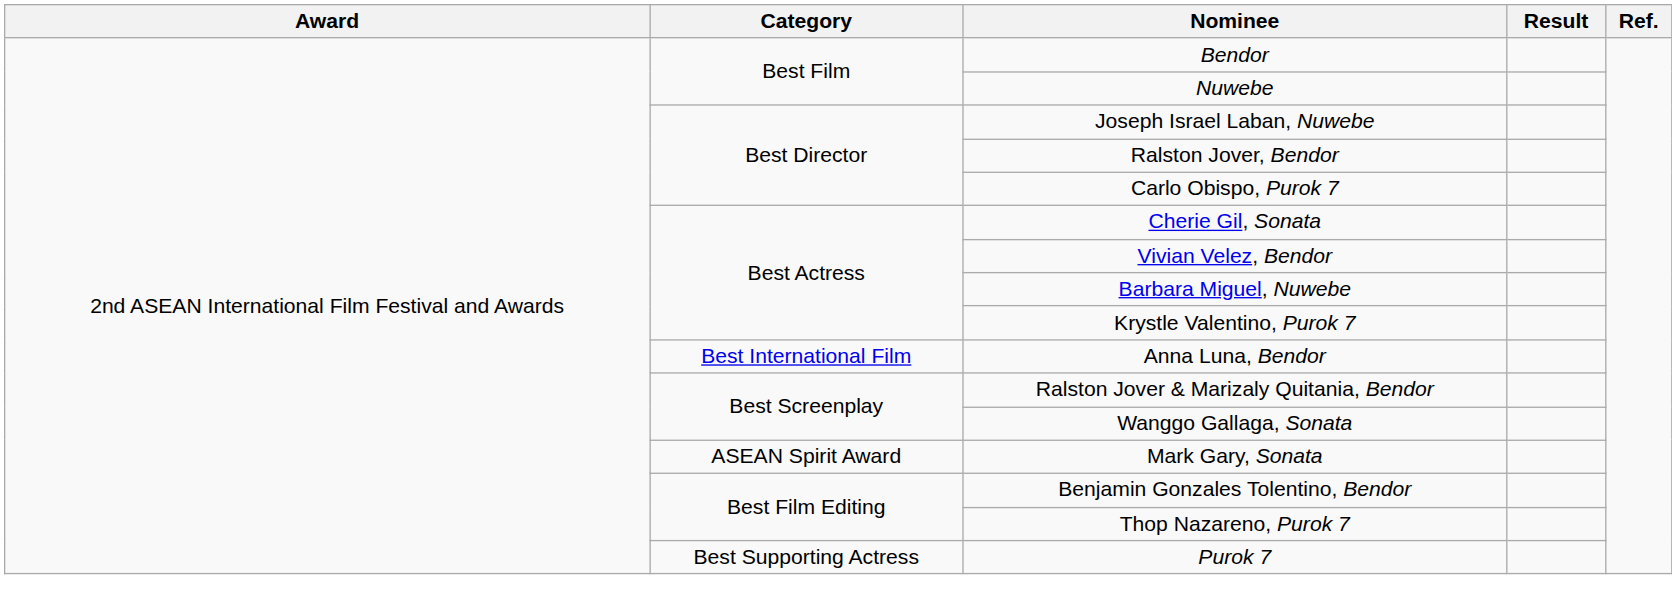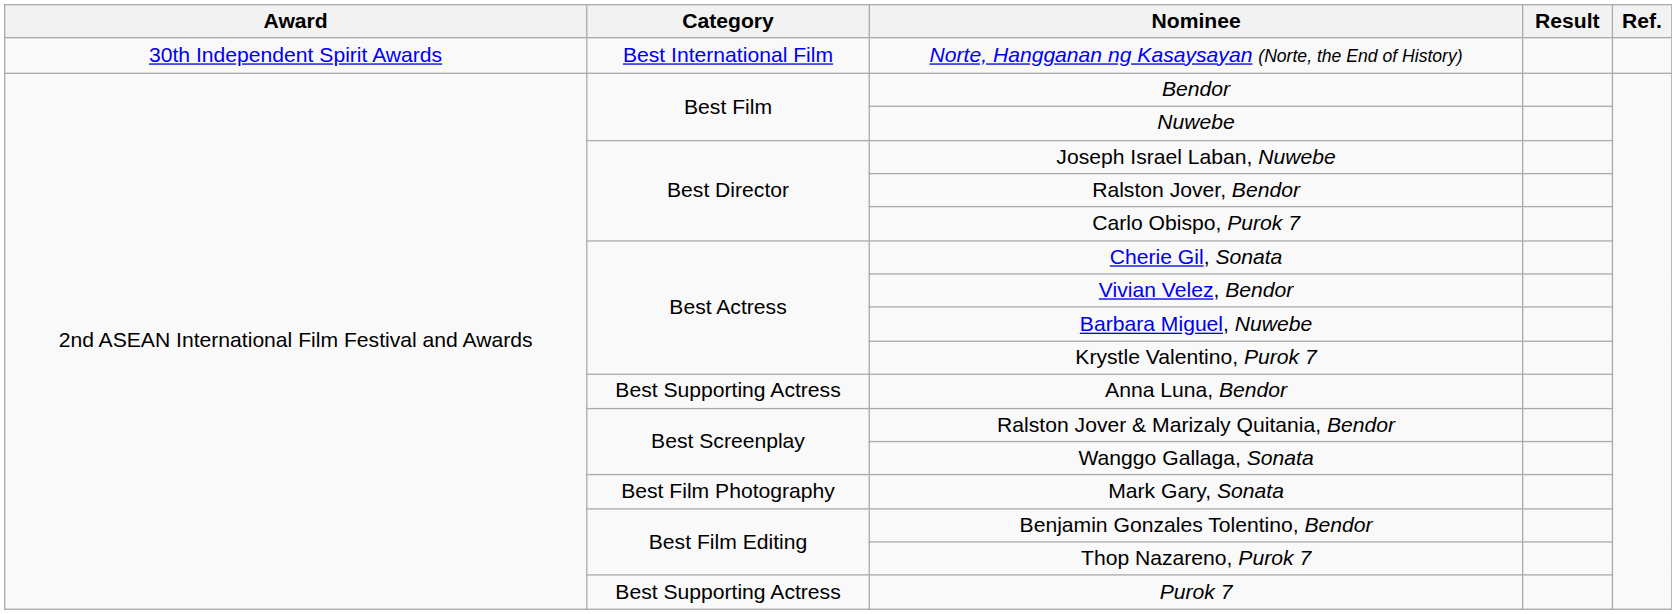 <table class="wikitable" style="text-align:center; font-size:100%; line-height:18px;" width="100%">
 <tr>
 <th>Award</th>
 <th>Category</th>
 <th>Nominee</th>
 <th>Result</th>
 <th>Ref.</th>
+</tr>
+<tr>
+<td><a href='#'>30th Independent Spirit Awards</a></td>
+<td><a href='#'>Best International Film</a></td>
+<td><em><a href='#'>Norte, Hangganan ng Kasaysayan</a></em> <small><em>(Norte, the End of History)</em></small></td>
+<td></td>
+<td></td>
 </tr>
 <tr>
 <td rowspan=16>2nd ASEAN International Film Festival and Awards</td>
 <td rowspan=2>Best Film</td>
 <td><em>Bendor</em></td>
 <td></td>
 <td rowspan=16></td>
 </tr>
 <tr>
 <td><em>Nuwebe</em></td>
 <td></td>
 </tr>
 <tr>
 <td rowspan=3>Best Director</td>
 <td>Joseph Israel Laban, <em>Nuwebe</em></td>
 <td></td>
 </tr>
 <tr>
 <td>Ralston Jover, <em>Bendor</em></td>
 <td></td>
 </tr>
 <tr>
 <td>Carlo Obispo, <em>Purok 7</em></td>
 <td></td>
 </tr>
 <tr>
 <td rowspan=4>Best Actress</td>
 <td><a href='#'>Cherie Gil</a>, <em>Sonata</em></td>
 <td></td>
 </tr>
 <tr>
 <td><a href='#'>Vivian Velez</a>, <em>Bendor</em></td>
 <td></td>
 </tr>
 <tr>
 <td><a href='#'>Barbara Miguel</a>, <em>Nuwebe</em></td>
 <td></td>
 </tr>
 <tr>
 <td>Krystle Valentino, <em>Purok 7</em></td>
 <td></td>
 </tr>
 <tr>
-<td><a href='#'>Best International Film</a></td>
+<td>Best Supporting Actress</td>
 <td>Anna Luna, <em>Bendor</em></td>
 <td></td>
 </tr>
 <tr>
 <td rowspan=2>Best Screenplay</td>
 <td>Ralston Jover & Marizaly Quitania, <em>Bendor</em></td>
 <td></td>
 </tr>
 <tr>
 <td>Wanggo Gallaga, <em>Sonata</em></td>
 <td></td>
 </tr>
 <tr>
-<td>ASEAN Spirit Award</td>
+<td>Best Film Photography</td>
 <td>Mark Gary, <em>Sonata</em></td>
 <td></td>
 </tr>
 <tr>
 <td rowspan=2>Best Film Editing</td>
 <td>Benjamin Gonzales Tolentino, <em>Bendor</em></td>
 <td></td>
 </tr>
 <tr>
 <td>Thop Nazareno, <em>Purok 7</em></td>
 <td></td>
 </tr>
 <tr>
 <td>Best Supporting Actress</td>
 <td><em>Purok 7</em></td>
 <td></td>
 </tr>
 </table>
